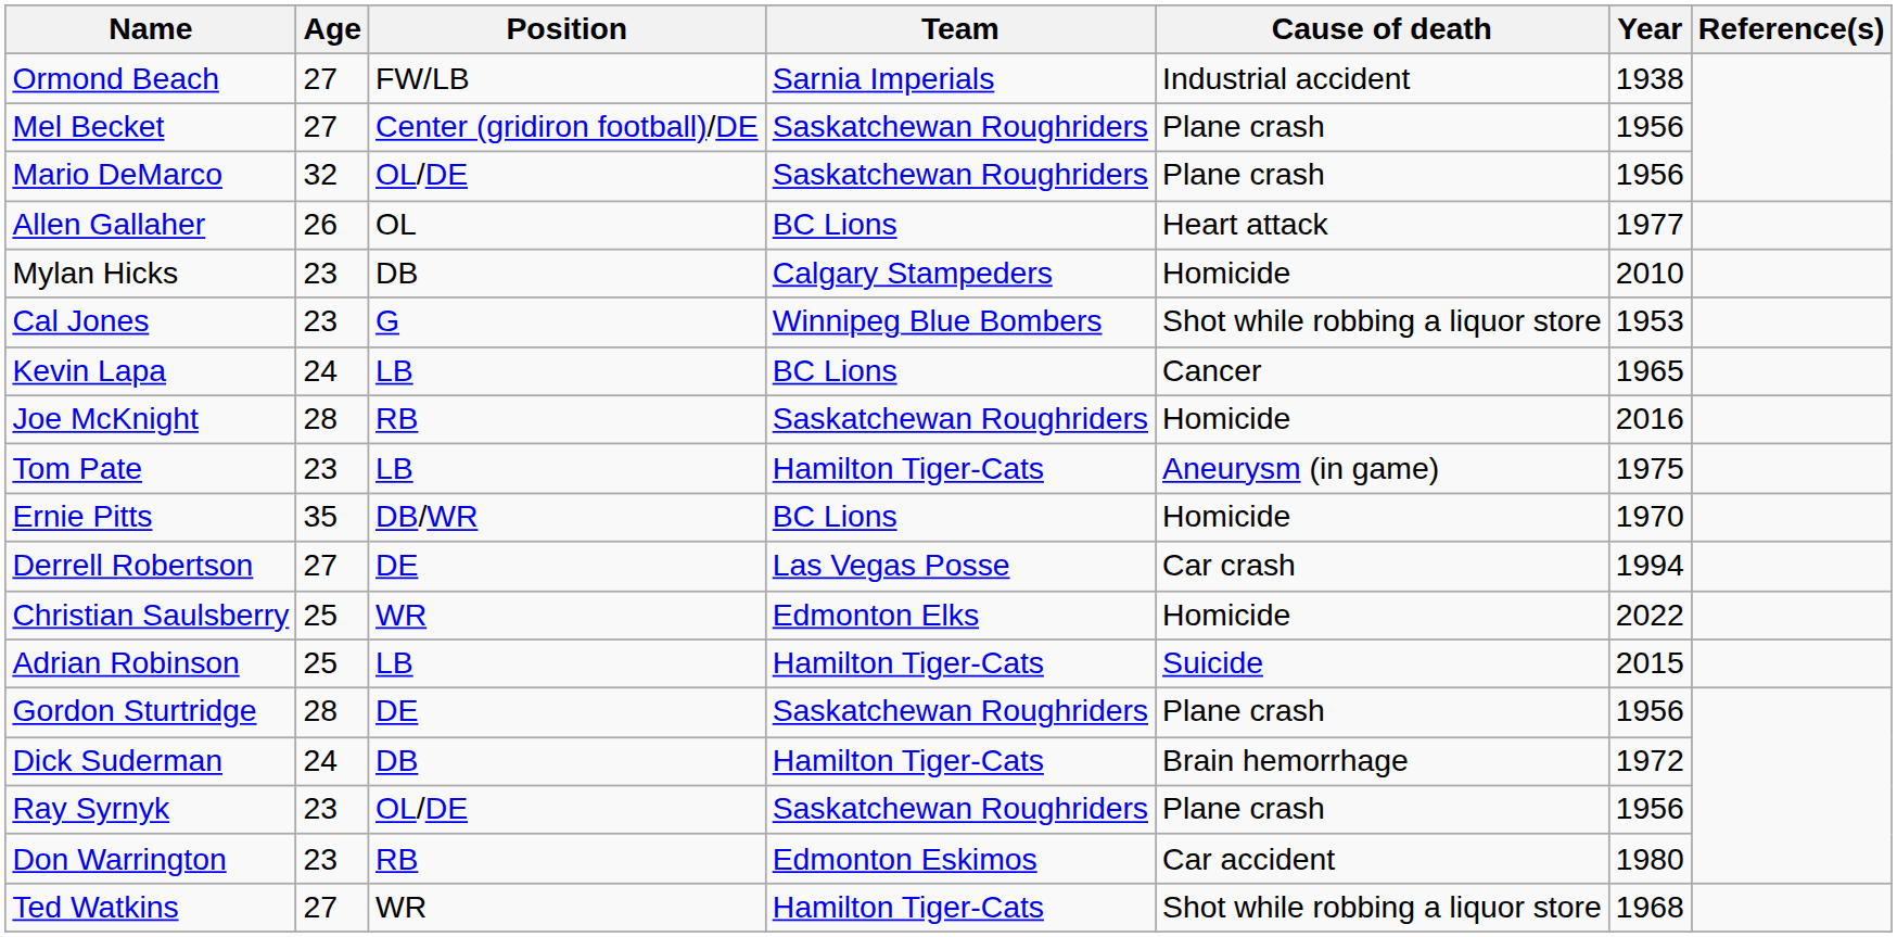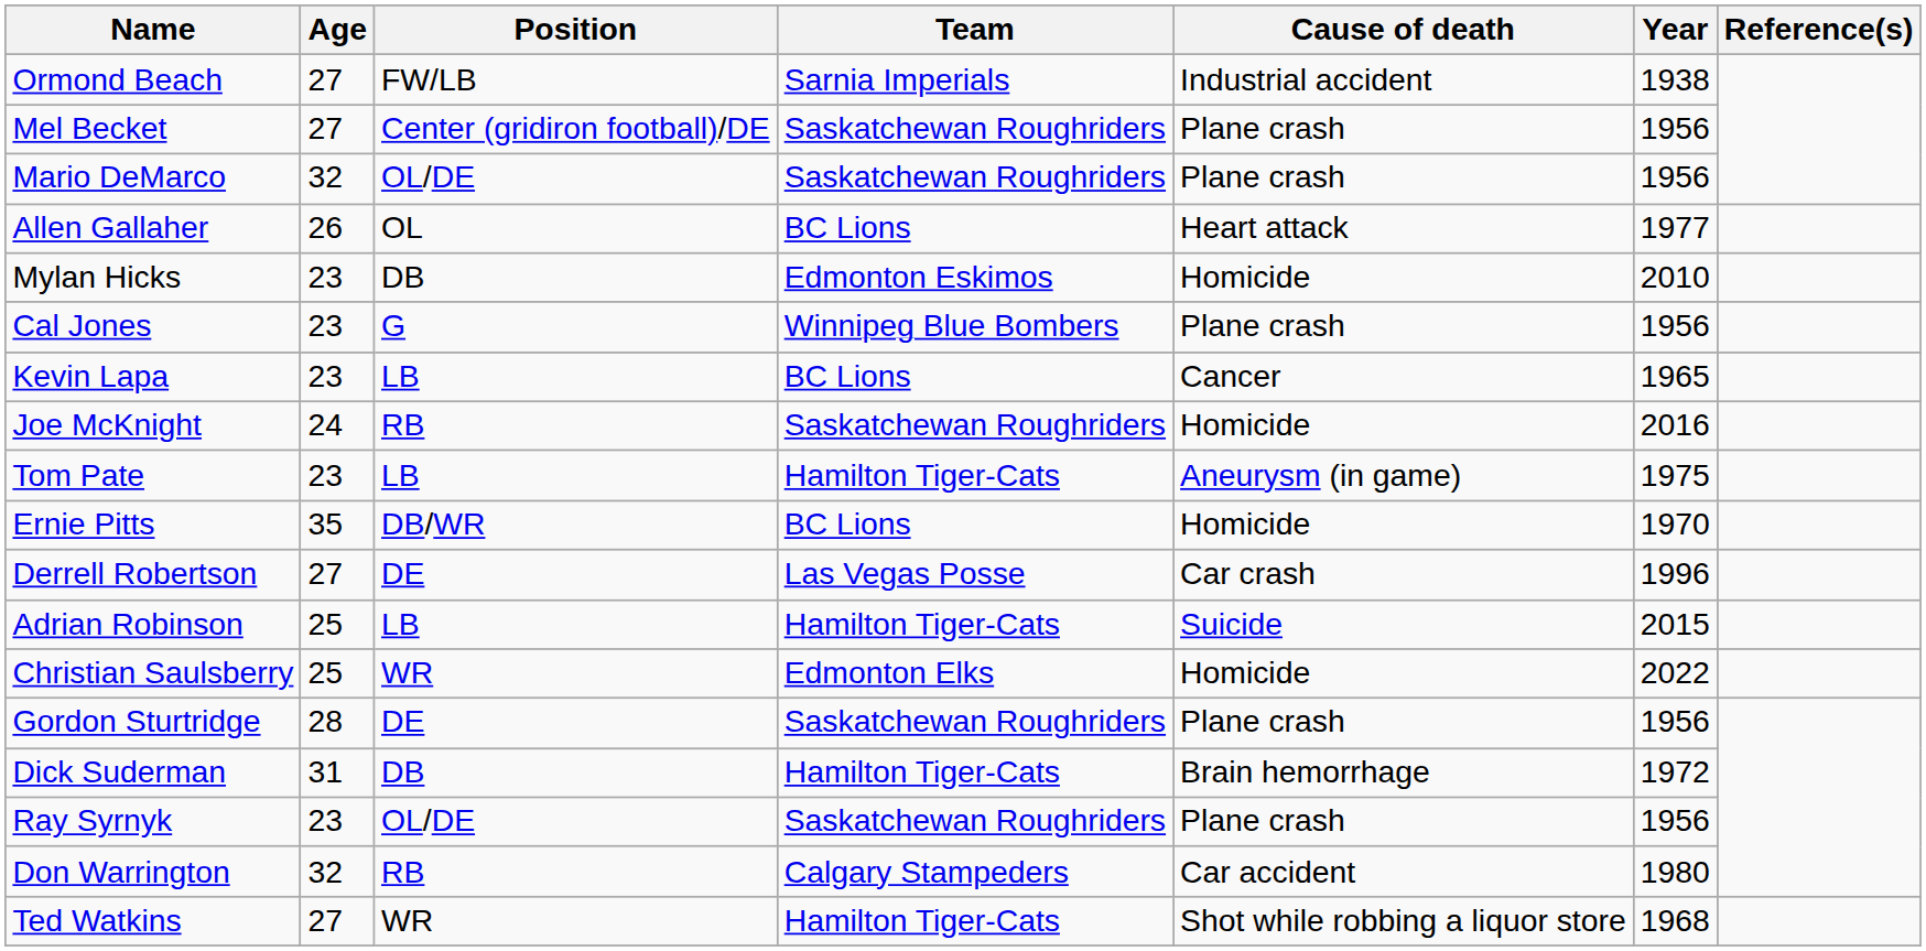 <table class="wikitable sortable">
 <tr>
 <th>Name</th>
 <th>Age</th>
 <th>Position</th>
 <th>Team</th>
 <th>Cause of death</th>
 <th>Year</th>
 <th>Reference(s)</th>
 </tr>
 <tr>
 <td><a href='#'>Ormond Beach</a></td>
 <td>27</td>
 <td>FW/LB</td>
 <td><a href='#'>Sarnia Imperials</a></td>
 <td>Industrial accident</td>
 <td>1938</td>
 </tr>
 <tr>
 <td><a href='#'>Mel Becket</a></td>
 <td>27</td>
 <td><a href='#'>Center (gridiron football)</a>/<a href='#'>DE</a></td>
 <td><a href='#'>Saskatchewan Roughriders</a></td>
 <td>Plane crash</td>
 <td>1956</td>
 </tr>
 <tr>
 <td><a href='#'>Mario DeMarco</a></td>
 <td>32</td>
 <td><a href='#'>OL</a>/<a href='#'>DE</a></td>
 <td><a href='#'>Saskatchewan Roughriders</a></td>
 <td>Plane crash</td>
 <td>1956</td>
 </tr>
 <tr>
 <td><a href='#'>Allen Gallaher</a></td>
 <td>26</td>
 <td>OL</td>
 <td><a href='#'>BC Lions</a></td>
 <td>Heart attack</td>
 <td>1977</td>
 <td></td>
 </tr>
 <tr>
 <td>Mylan Hicks</td>
 <td>23</td>
 <td>DB</td>
-<td><a href='#'>Calgary Stampeders</a></td>
+<td><a href='#'>Edmonton Eskimos</a></td>
 <td>Homicide</td>
 <td>2010</td>
 <td></td>
 </tr>
 <tr>
 <td><a href='#'>Cal Jones</a></td>
 <td>23</td>
 <td><a href='#'>G</a></td>
 <td><a href='#'>Winnipeg Blue Bombers</a></td>
-<td>Shot while robbing a liquor store</td>
-<td>1953</td>
+<td>Plane crash</td>
+<td>1956</td>
 </tr>
 <tr>
 <td><a href='#'>Kevin Lapa</a></td>
-<td>24</td>
+<td>23</td>
 <td><a href='#'>LB</a></td>
 <td><a href='#'>BC Lions</a></td>
 <td>Cancer</td>
 <td>1965</td>
 <td></td>
 </tr>
 <tr>
 <td><a href='#'>Joe McKnight</a></td>
-<td>28</td>
+<td>24</td>
 <td><a href='#'>RB</a></td>
 <td><a href='#'>Saskatchewan Roughriders</a></td>
 <td>Homicide</td>
 <td>2016</td>
 <td></td>
 </tr>
 <tr>
 <td><a href='#'>Tom Pate</a></td>
 <td>23</td>
 <td><a href='#'>LB</a></td>
 <td><a href='#'>Hamilton Tiger-Cats</a></td>
 <td><a href='#'>Aneurysm</a> (in game)</td>
 <td>1975</td>
 <td></td>
 </tr>
 <tr>
 <td><a href='#'>Ernie Pitts</a></td>
 <td>35</td>
 <td><a href='#'>DB</a>/<a href='#'>WR</a></td>
 <td><a href='#'>BC Lions</a></td>
 <td>Homicide</td>
 <td>1970</td>
 </tr>
 <tr>
 <td><a href='#'>Derrell Robertson</a></td>
 <td>27</td>
 <td><a href='#'>DE</a></td>
 <td><a href='#'>Las Vegas Posse</a></td>
 <td>Car crash</td>
-<td>1994</td>
+<td>1996</td>
+<td></td>
+</tr>
+<tr>
+<td><a href='#'>Adrian Robinson</a></td>
+<td>25</td>
+<td><a href='#'>LB</a></td>
+<td><a href='#'>Hamilton Tiger-Cats</a></td>
+<td><a href='#'>Suicide</a></td>
+<td>2015</td>
 <td></td>
 </tr>
 <tr>
 <td><a href='#'>Christian Saulsberry</a></td>
 <td>25</td>
 <td><a href='#'>WR</a></td>
 <td><a href='#'>Edmonton Elks</a></td>
 <td>Homicide</td>
 <td>2022</td>
 <td></td>
 </tr>
 <tr>
-<td><a href='#'>Adrian Robinson</a></td>
-<td>25</td>
-<td><a href='#'>LB</a></td>
-<td><a href='#'>Hamilton Tiger-Cats</a></td>
-<td><a href='#'>Suicide</a></td>
-<td>2015</td>
-<td></td>
-</tr>
-<tr>
 <td><a href='#'>Gordon Sturtridge</a></td>
 <td>28</td>
 <td><a href='#'>DE</a></td>
 <td><a href='#'>Saskatchewan Roughriders</a></td>
 <td>Plane crash</td>
 <td>1956</td>
 </tr>
 <tr>
 <td><a href='#'>Dick Suderman</a></td>
-<td>24</td>
+<td>31</td>
 <td><a href='#'>DB</a></td>
 <td><a href='#'>Hamilton Tiger-Cats</a></td>
 <td>Brain hemorrhage</td>
 <td>1972</td>
 </tr>
 <tr>
 <td><a href='#'>Ray Syrnyk</a></td>
 <td>23</td>
 <td><a href='#'>OL</a>/<a href='#'>DE</a></td>
 <td><a href='#'>Saskatchewan Roughriders</a></td>
 <td>Plane crash</td>
 <td>1956</td>
 </tr>
 <tr>
 <td><a href='#'>Don Warrington</a></td>
-<td>23</td>
+<td>32</td>
 <td><a href='#'>RB</a></td>
-<td><a href='#'>Edmonton Eskimos</a></td>
+<td><a href='#'>Calgary Stampeders</a></td>
 <td>Car accident</td>
 <td>1980</td>
 </tr>
 <tr>
 <td><a href='#'>Ted Watkins</a></td>
 <td>27</td>
 <td>WR</td>
 <td><a href='#'>Hamilton Tiger-Cats</a></td>
 <td>Shot while robbing a liquor store</td>
 <td>1968</td>
 <td></td>
 </tr>
 </table>
